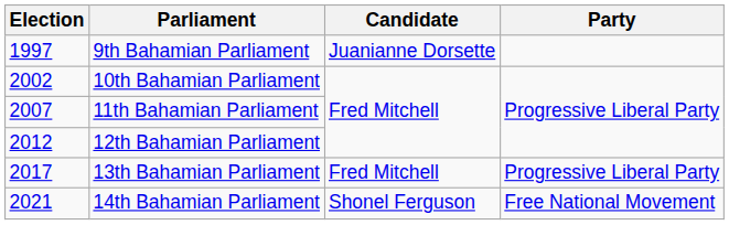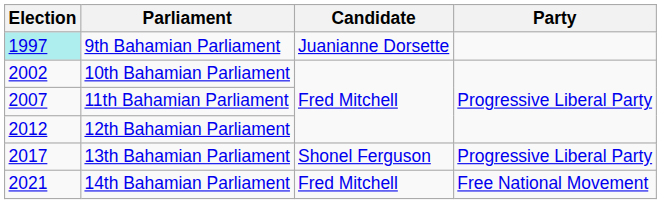 <table class="wikitable">
 <tr>
 <th>Election</th>
 <th>Parliament</th>
 <th>Candidate</th>
 <th>Party</th>
 </tr>
 <tr>
-<td><a href='#'>1997</a></td>
+<td style="background: paleturquoise;"><a href='#'>1997</a></td>
 <td><a href='#'>9th Bahamian Parliament</a></td>
 <td><a href='#'>Juanianne Dorsette</a></td>
 <td></td>
 </tr>
 <tr>
 <td><a href='#'>2002</a></td>
 <td><a href='#'>10th Bahamian Parliament</a></td>
 <td rowspan="3"><a href='#'>Fred Mitchell</a></td>
 <td rowspan="3"><a href='#'>Progressive Liberal Party</a></td>
 </tr>
 <tr>
 <td><a href='#'>2007</a></td>
 <td><a href='#'>11th Bahamian Parliament</a></td>
 </tr>
 <tr>
 <td><a href='#'>2012</a></td>
 <td><a href='#'>12th Bahamian Parliament</a></td>
 </tr>
 <tr>
 <td><a href='#'>2017</a></td>
 <td><a href='#'>13th Bahamian Parliament</a></td>
-<td><a href='#'>Fred Mitchell</a></td>
+<td><a href='#'>Shonel Ferguson</a></td>
 <td><a href='#'>Progressive Liberal Party</a></td>
 </tr>
 <tr>
 <td><a href='#'>2021</a></td>
 <td><a href='#'>14th Bahamian Parliament</a></td>
-<td><a href='#'>Shonel Ferguson</a></td>
+<td><a href='#'>Fred Mitchell</a></td>
 <td><a href='#'>Free National Movement</a></td>
 </tr>
 </table>
